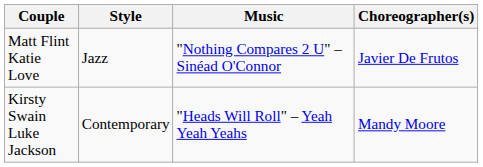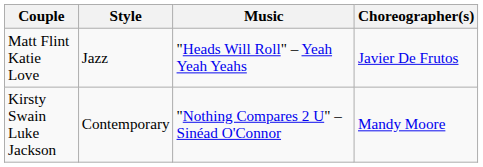 <table class="wikitable" style="width:80%;">
 <tr>
 <th>Couple</th>
 <th>Style</th>
 <th>Music</th>
 <th>Choreographer(s)</th>
 </tr>
 <tr>
 <td>Matt Flint<br>Katie Love</td>
 <td>Jazz</td>
-<td>"<a href='#'>Nothing Compares 2 U</a>" – <a href='#'>Sinéad O'Connor</a></td>
+<td>"<a href='#'>Heads Will Roll</a>" – <a href='#'>Yeah Yeah Yeahs</a></td>
 <td><a href='#'>Javier De Frutos</a></td>
 </tr>
 <tr>
 <td>Kirsty Swain<br>Luke Jackson</td>
 <td>Contemporary</td>
-<td>"<a href='#'>Heads Will Roll</a>" – <a href='#'>Yeah Yeah Yeahs</a></td>
+<td>"<a href='#'>Nothing Compares 2 U</a>" – <a href='#'>Sinéad O'Connor</a></td>
 <td><a href='#'>Mandy Moore</a></td>
 </tr>
 </table>
